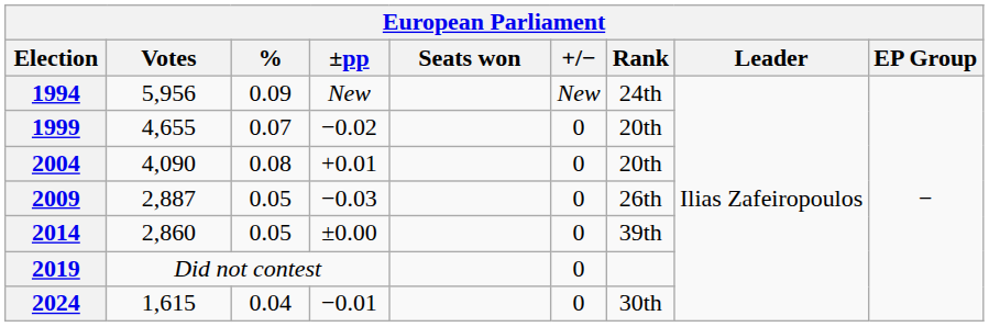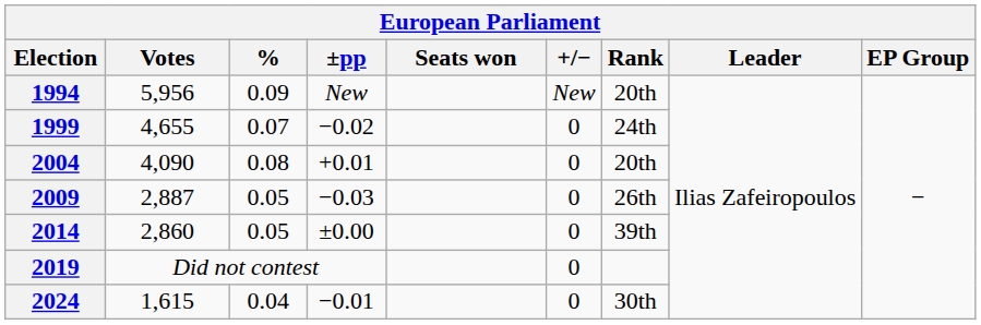 <table class="wikitable" style="text-align:center; line-height:16px;">
 <tr>
 <th colspan="9"><a href='#'>European Parliament</a></th>
 </tr>
 <tr>
 <th style="width:60px;">Election</th>
 <th style="width:75px;">Votes</th>
 <th style="width:45px;">%</th>
 <th style="width:45px;">±<a href='#'>pp</a></th>
 <th style="width:100px;">Seats won</th>
 <th style="width:30px;">+/−</th>
 <th style="width:30px;">Rank</th>
 <th>Leader</th>
 <th>EP Group</th>
 </tr>
 <tr>
 <th><a href='#'>1994</a></th>
 <td>5,956</td>
 <td>0.09</td>
 <td><em>New</em></td>
 <td></td>
 <td><em>New</em></td>
-<td>24th</td>
+<td>20th</td>
 <td rowspan="7">Ilias Zafeiropoulos</td>
 <td rowspan="7">−</td>
 </tr>
 <tr>
 <th><a href='#'>1999</a></th>
 <td>4,655</td>
 <td>0.07</td>
 <td>−0.02</td>
 <td></td>
 <td> 0</td>
-<td>20th</td>
+<td>24th</td>
 </tr>
 <tr>
 <th><a href='#'>2004</a></th>
 <td>4,090</td>
 <td>0.08</td>
 <td>+0.01</td>
 <td></td>
 <td> 0</td>
 <td>20th</td>
 </tr>
 <tr>
 <th><a href='#'>2009</a></th>
 <td>2,887</td>
 <td>0.05</td>
 <td>−0.03</td>
 <td></td>
 <td> 0</td>
 <td>26th</td>
 </tr>
 <tr>
 <th><a href='#'>2014</a></th>
 <td>2,860</td>
 <td>0.05</td>
 <td>±0.00</td>
 <td></td>
 <td> 0</td>
 <td>39th</td>
 </tr>
 <tr>
 <th><a href='#'>2019</a></th>
 <td colspan="3"><em>Did not contest</em></td>
 <td></td>
 <td> 0</td>
 <td></td>
 </tr>
 <tr>
 <th><a href='#'>2024</a></th>
 <td>1,615</td>
 <td>0.04</td>
 <td>−0.01</td>
 <td></td>
 <td> 0</td>
 <td>30th</td>
 </tr>
 </table>
